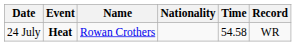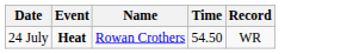 <table class=wikitable style=text-align:center>
 <tr>
 <th>Date</th>
 <th>Event</th>
 <th>Name</th>
-<th>Nationality</th>
 <th>Time</th>
 <th>Record</th>
 </tr>
 <tr>
 <td>24 July</td>
 <td><strong>Heat</strong></td>
 <td align=left><a href='#'>Rowan Crothers</a></td>
-<td align=left></td>
-<td>54.58</td>
+<td>54.50</td>
 <td>WR</td>
 </tr>
 </table>
